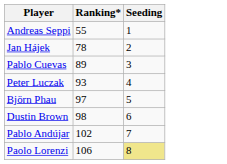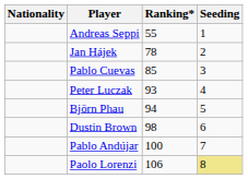 <table class="wikitable" border="1">
 <tr>
+<th>Nationality</th>
 <th>Player</th>
 <th>Ranking*</th>
 <th>Seeding</th>
 </tr>
 <tr>
+<td></td>
 <td><a href='#'>Andreas Seppi</a></td>
 <td>55</td>
 <td>1</td>
 </tr>
 <tr>
+<td></td>
 <td><a href='#'>Jan Hájek</a></td>
 <td>78</td>
 <td>2</td>
 </tr>
 <tr>
+<td></td>
 <td><a href='#'>Pablo Cuevas</a></td>
-<td>89</td>
+<td>85</td>
 <td>3</td>
 </tr>
 <tr>
+<td></td>
 <td><a href='#'>Peter Luczak</a></td>
 <td>93</td>
 <td>4</td>
 </tr>
 <tr>
+<td></td>
 <td><a href='#'>Björn Phau</a></td>
-<td>97</td>
+<td>94</td>
 <td>5</td>
 </tr>
 <tr>
+<td></td>
 <td><a href='#'>Dustin Brown</a></td>
 <td>98</td>
 <td>6</td>
 </tr>
 <tr>
+<td></td>
 <td><a href='#'>Pablo Andújar</a></td>
-<td>102</td>
+<td>100</td>
 <td>7</td>
 </tr>
 <tr>
+<td></td>
 <td><a href='#'>Paolo Lorenzi</a></td>
 <td>106</td>
 <td style="background: khaki;">8</td>
 </tr>
 </table>
